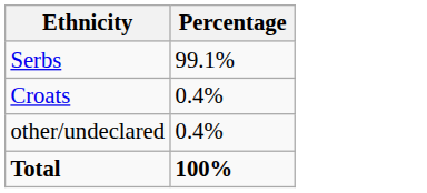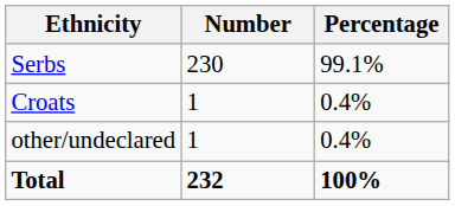 <table class="wikitable">
 <tr>
 <th width="100px">Ethnicity</th>
+<th width="80px">Number</th>
 <th width="80px">Percentage</th>
 </tr>
 <tr>
 <td><a href='#'>Serbs</a></td>
+<td>230</td>
 <td>99.1%</td>
 </tr>
 <tr>
 <td><a href='#'>Croats</a></td>
+<td>1</td>
 <td>0.4%</td>
 </tr>
 <tr>
 <td>other/undeclared</td>
+<td>1</td>
 <td>0.4%</td>
 </tr>
 <tr>
 <td><strong>Total</strong></td>
+<td><strong>232</strong></td>
 <td><strong>100%</strong></td>
 </tr>
 </table>
